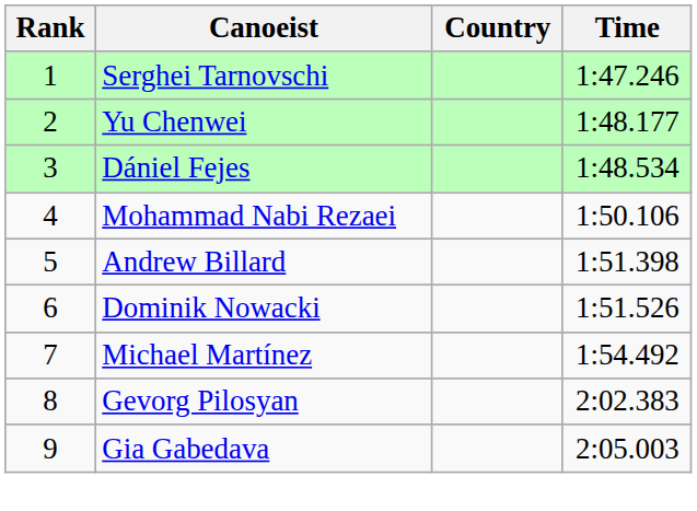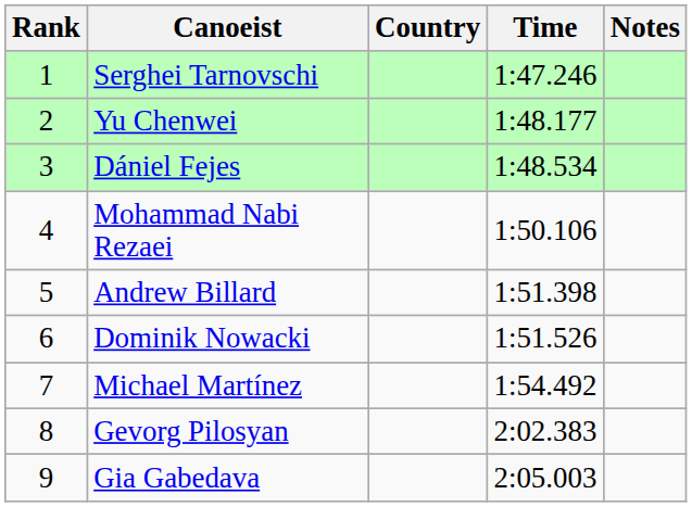 <table class="wikitable" style="text-align:center;width: 60%">
 <tr>
 <th>Rank</th>
 <th>Canoeist</th>
 <th>Country</th>
 <th>Time</th>
+<th>Notes</th>
 </tr>
 <tr bgcolor=bbffbb>
 <td>1</td>
 <td align="left"><a href='#'>Serghei Tarnovschi</a></td>
 <td align="left"></td>
 <td>1:47.246</td>
+<td></td>
 </tr>
 <tr bgcolor=bbffbb>
 <td>2</td>
 <td align="left"><a href='#'>Yu Chenwei</a></td>
 <td align="left"></td>
 <td>1:48.177</td>
+<td></td>
 </tr>
 <tr bgcolor=bbffbb>
 <td>3</td>
 <td align="left"><a href='#'>Dániel Fejes</a></td>
 <td align="left"></td>
 <td>1:48.534</td>
+<td></td>
 </tr>
 <tr>
 <td>4</td>
 <td align="left"><a href='#'>Mohammad Nabi Rezaei</a></td>
 <td align="left"></td>
 <td>1:50.106</td>
+<td></td>
 </tr>
 <tr>
 <td>5</td>
 <td align="left"><a href='#'>Andrew Billard</a></td>
 <td align="left"></td>
 <td>1:51.398</td>
+<td></td>
 </tr>
 <tr>
 <td>6</td>
 <td align="left"><a href='#'>Dominik Nowacki</a></td>
 <td align="left"></td>
 <td>1:51.526</td>
+<td></td>
 </tr>
 <tr>
 <td>7</td>
 <td align="left"><a href='#'>Michael Martínez</a></td>
 <td align="left"></td>
 <td>1:54.492</td>
+<td></td>
 </tr>
 <tr>
 <td>8</td>
 <td align="left"><a href='#'>Gevorg Pilosyan</a></td>
 <td align="left"></td>
 <td>2:02.383</td>
+<td></td>
 </tr>
 <tr>
 <td>9</td>
 <td align="left"><a href='#'>Gia Gabedava</a></td>
 <td align="left"></td>
 <td>2:05.003</td>
+<td></td>
 </tr>
 </table>
